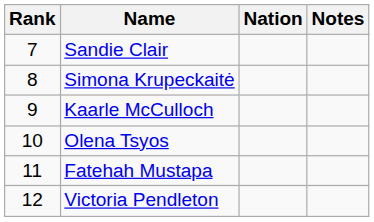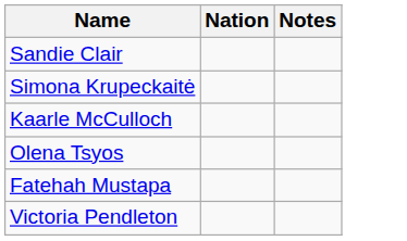 <table class="wikitable sortable" style="text-align:center">
 <tr>
-<th>Rank</th>
 <th>Name</th>
 <th>Nation</th>
 <th>Notes</th>
 </tr>
 <tr>
-<td>7</td>
 <td align=left><a href='#'>Sandie Clair</a></td>
 <td align=left></td>
 <td></td>
 </tr>
 <tr>
-<td>8</td>
 <td align=left><a href='#'>Simona Krupeckaitė</a></td>
 <td align=left></td>
 <td></td>
 </tr>
 <tr>
-<td>9</td>
 <td align=left><a href='#'>Kaarle McCulloch</a></td>
 <td align=left></td>
 <td></td>
 </tr>
 <tr>
-<td>10</td>
 <td align=left><a href='#'>Olena Tsyos</a></td>
 <td align=left></td>
 <td></td>
 </tr>
 <tr>
-<td>11</td>
 <td align=left><a href='#'>Fatehah Mustapa</a></td>
 <td align=left></td>
 <td></td>
 </tr>
 <tr>
-<td>12</td>
 <td align=left><a href='#'>Victoria Pendleton</a></td>
 <td align=left></td>
 <td></td>
 </tr>
 </table>
